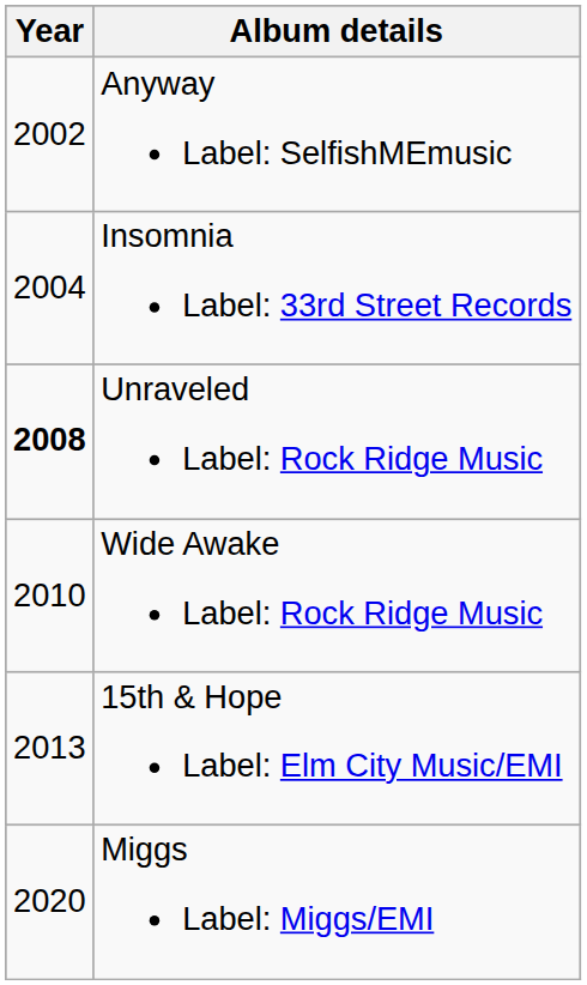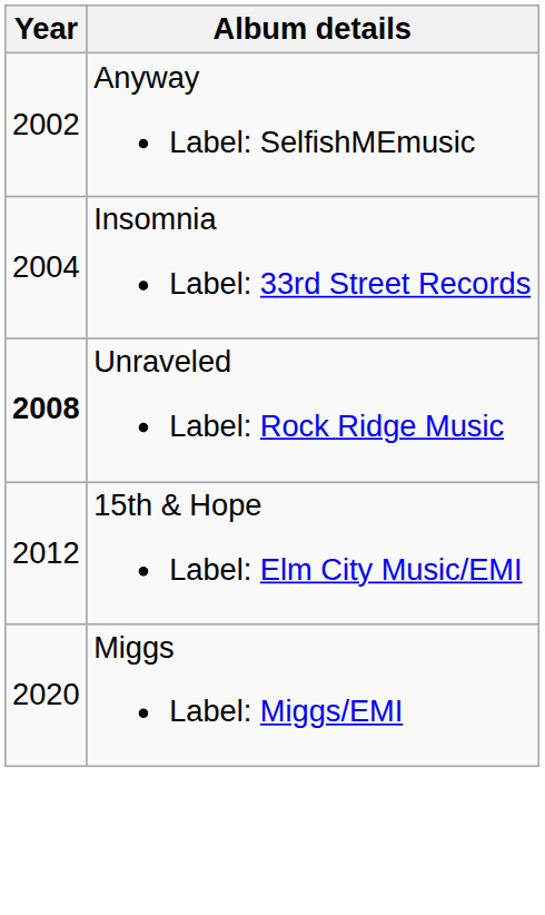 <table class="wikitable sortable">
 <tr>
 <th>Year</th>
 <th>Album details</th>
 </tr>
 <tr>
 <td>2002</td>
 <td>Anyway<br><ul><li>Label: SelfishMEmusic</li></ul></td>
 </tr>
 <tr>
 <td>2004</td>
 <td>Insomnia<br><ul><li>Label: <a href='#'>33rd Street Records</a></li></ul></td>
 </tr>
 <tr>
 <td><strong>2008</strong></td>
 <td>Unraveled<br><ul><li>Label: <a href='#'>Rock Ridge Music</a></li></ul></td>
 </tr>
 <tr>
-<td>2010</td>
-<td>Wide Awake<br><ul><li>Label: <a href='#'>Rock Ridge Music</a></li></ul></td>
-</tr>
-<tr>
-<td>2013</td>
+<td>2012</td>
 <td>15th & Hope<br><ul><li>Label: <a href='#'>Elm City Music/EMI</a></li></ul></td>
 </tr>
 <tr>
 <td>2020</td>
 <td>Miggs<br><ul><li>Label: <a href='#'>Miggs/EMI</a></li></ul></td>
 </tr>
 </table>
